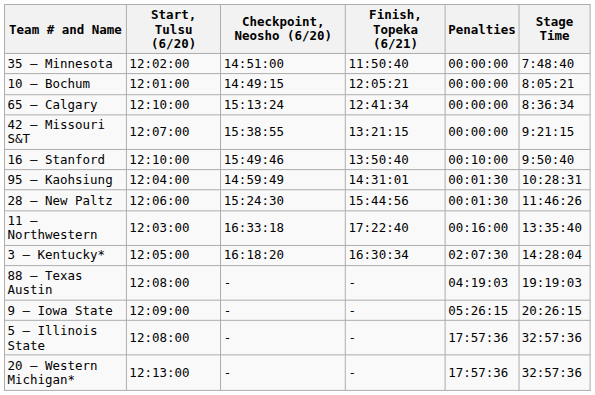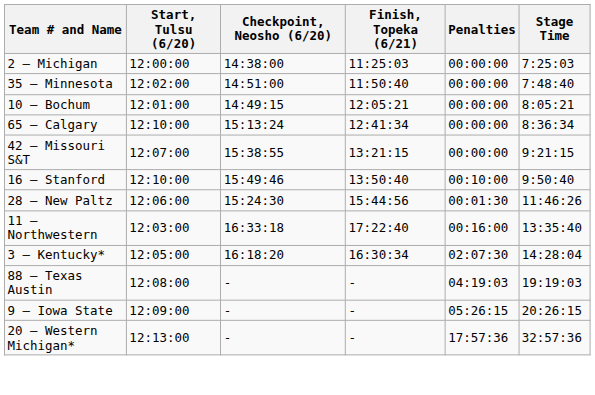 <table class="wikitable" border="1">
 <tr>
 <th>Team # and Name</th>
 <th>Start, Tulsu (6/20)</th>
 <th>Checkpoint, Neosho (6/20)</th>
 <th>Finish, Topeka (6/21)</th>
 <th>Penalties</th>
 <th>Stage Time</th>
+</tr>
+<tr>
+<td>2 – Michigan</td>
+<td>12:00:00</td>
+<td>14:38:00</td>
+<td>11:25:03</td>
+<td>00:00:00</td>
+<td>7:25:03</td>
 </tr>
 <tr>
 <td>35 – Minnesota</td>
 <td>12:02:00</td>
 <td>14:51:00</td>
 <td>11:50:40</td>
 <td>00:00:00</td>
 <td>7:48:40</td>
 </tr>
 <tr>
 <td>10 – Bochum</td>
 <td>12:01:00</td>
 <td>14:49:15</td>
 <td>12:05:21</td>
 <td>00:00:00</td>
 <td>8:05:21</td>
 </tr>
 <tr>
 <td>65 – Calgary</td>
 <td>12:10:00</td>
 <td>15:13:24</td>
 <td>12:41:34</td>
 <td>00:00:00</td>
 <td>8:36:34</td>
 </tr>
 <tr>
 <td>42 – Missouri S&T</td>
 <td>12:07:00</td>
 <td>15:38:55</td>
 <td>13:21:15</td>
 <td>00:00:00</td>
 <td>9:21:15</td>
 </tr>
 <tr>
 <td>16 – Stanford</td>
 <td>12:10:00</td>
 <td>15:49:46</td>
 <td>13:50:40</td>
 <td>00:10:00</td>
 <td>9:50:40</td>
 </tr>
 <tr>
-<td>95 – Kaohsiung</td>
-<td>12:04:00</td>
-<td>14:59:49</td>
-<td>14:31:01</td>
-<td>00:01:30</td>
-<td>10:28:31</td>
-</tr>
-<tr>
 <td>28 – New Paltz</td>
 <td>12:06:00</td>
 <td>15:24:30</td>
 <td>15:44:56</td>
 <td>00:01:30</td>
 <td>11:46:26</td>
 </tr>
 <tr>
 <td>11 – Northwestern</td>
 <td>12:03:00</td>
 <td>16:33:18</td>
 <td>17:22:40</td>
 <td>00:16:00</td>
 <td>13:35:40</td>
 </tr>
 <tr>
 <td>3 – Kentucky*</td>
 <td>12:05:00</td>
 <td>16:18:20</td>
 <td>16:30:34</td>
 <td>02:07:30</td>
 <td>14:28:04</td>
 </tr>
 <tr>
 <td>88 – Texas Austin</td>
 <td>12:08:00</td>
 <td>-</td>
 <td>-</td>
 <td>04:19:03</td>
 <td>19:19:03</td>
 </tr>
 <tr>
 <td>9 – Iowa State</td>
 <td>12:09:00</td>
 <td>-</td>
 <td>-</td>
 <td>05:26:15</td>
 <td>20:26:15</td>
 </tr>
 <tr>
-<td>5 – Illinois State</td>
-<td>12:08:00</td>
-<td>-</td>
-<td>-</td>
-<td>17:57:36</td>
-<td>32:57:36</td>
-</tr>
-<tr>
 <td>20 – Western Michigan*</td>
 <td>12:13:00</td>
 <td>-</td>
 <td>-</td>
 <td>17:57:36</td>
 <td>32:57:36</td>
 </tr>
 </table>
